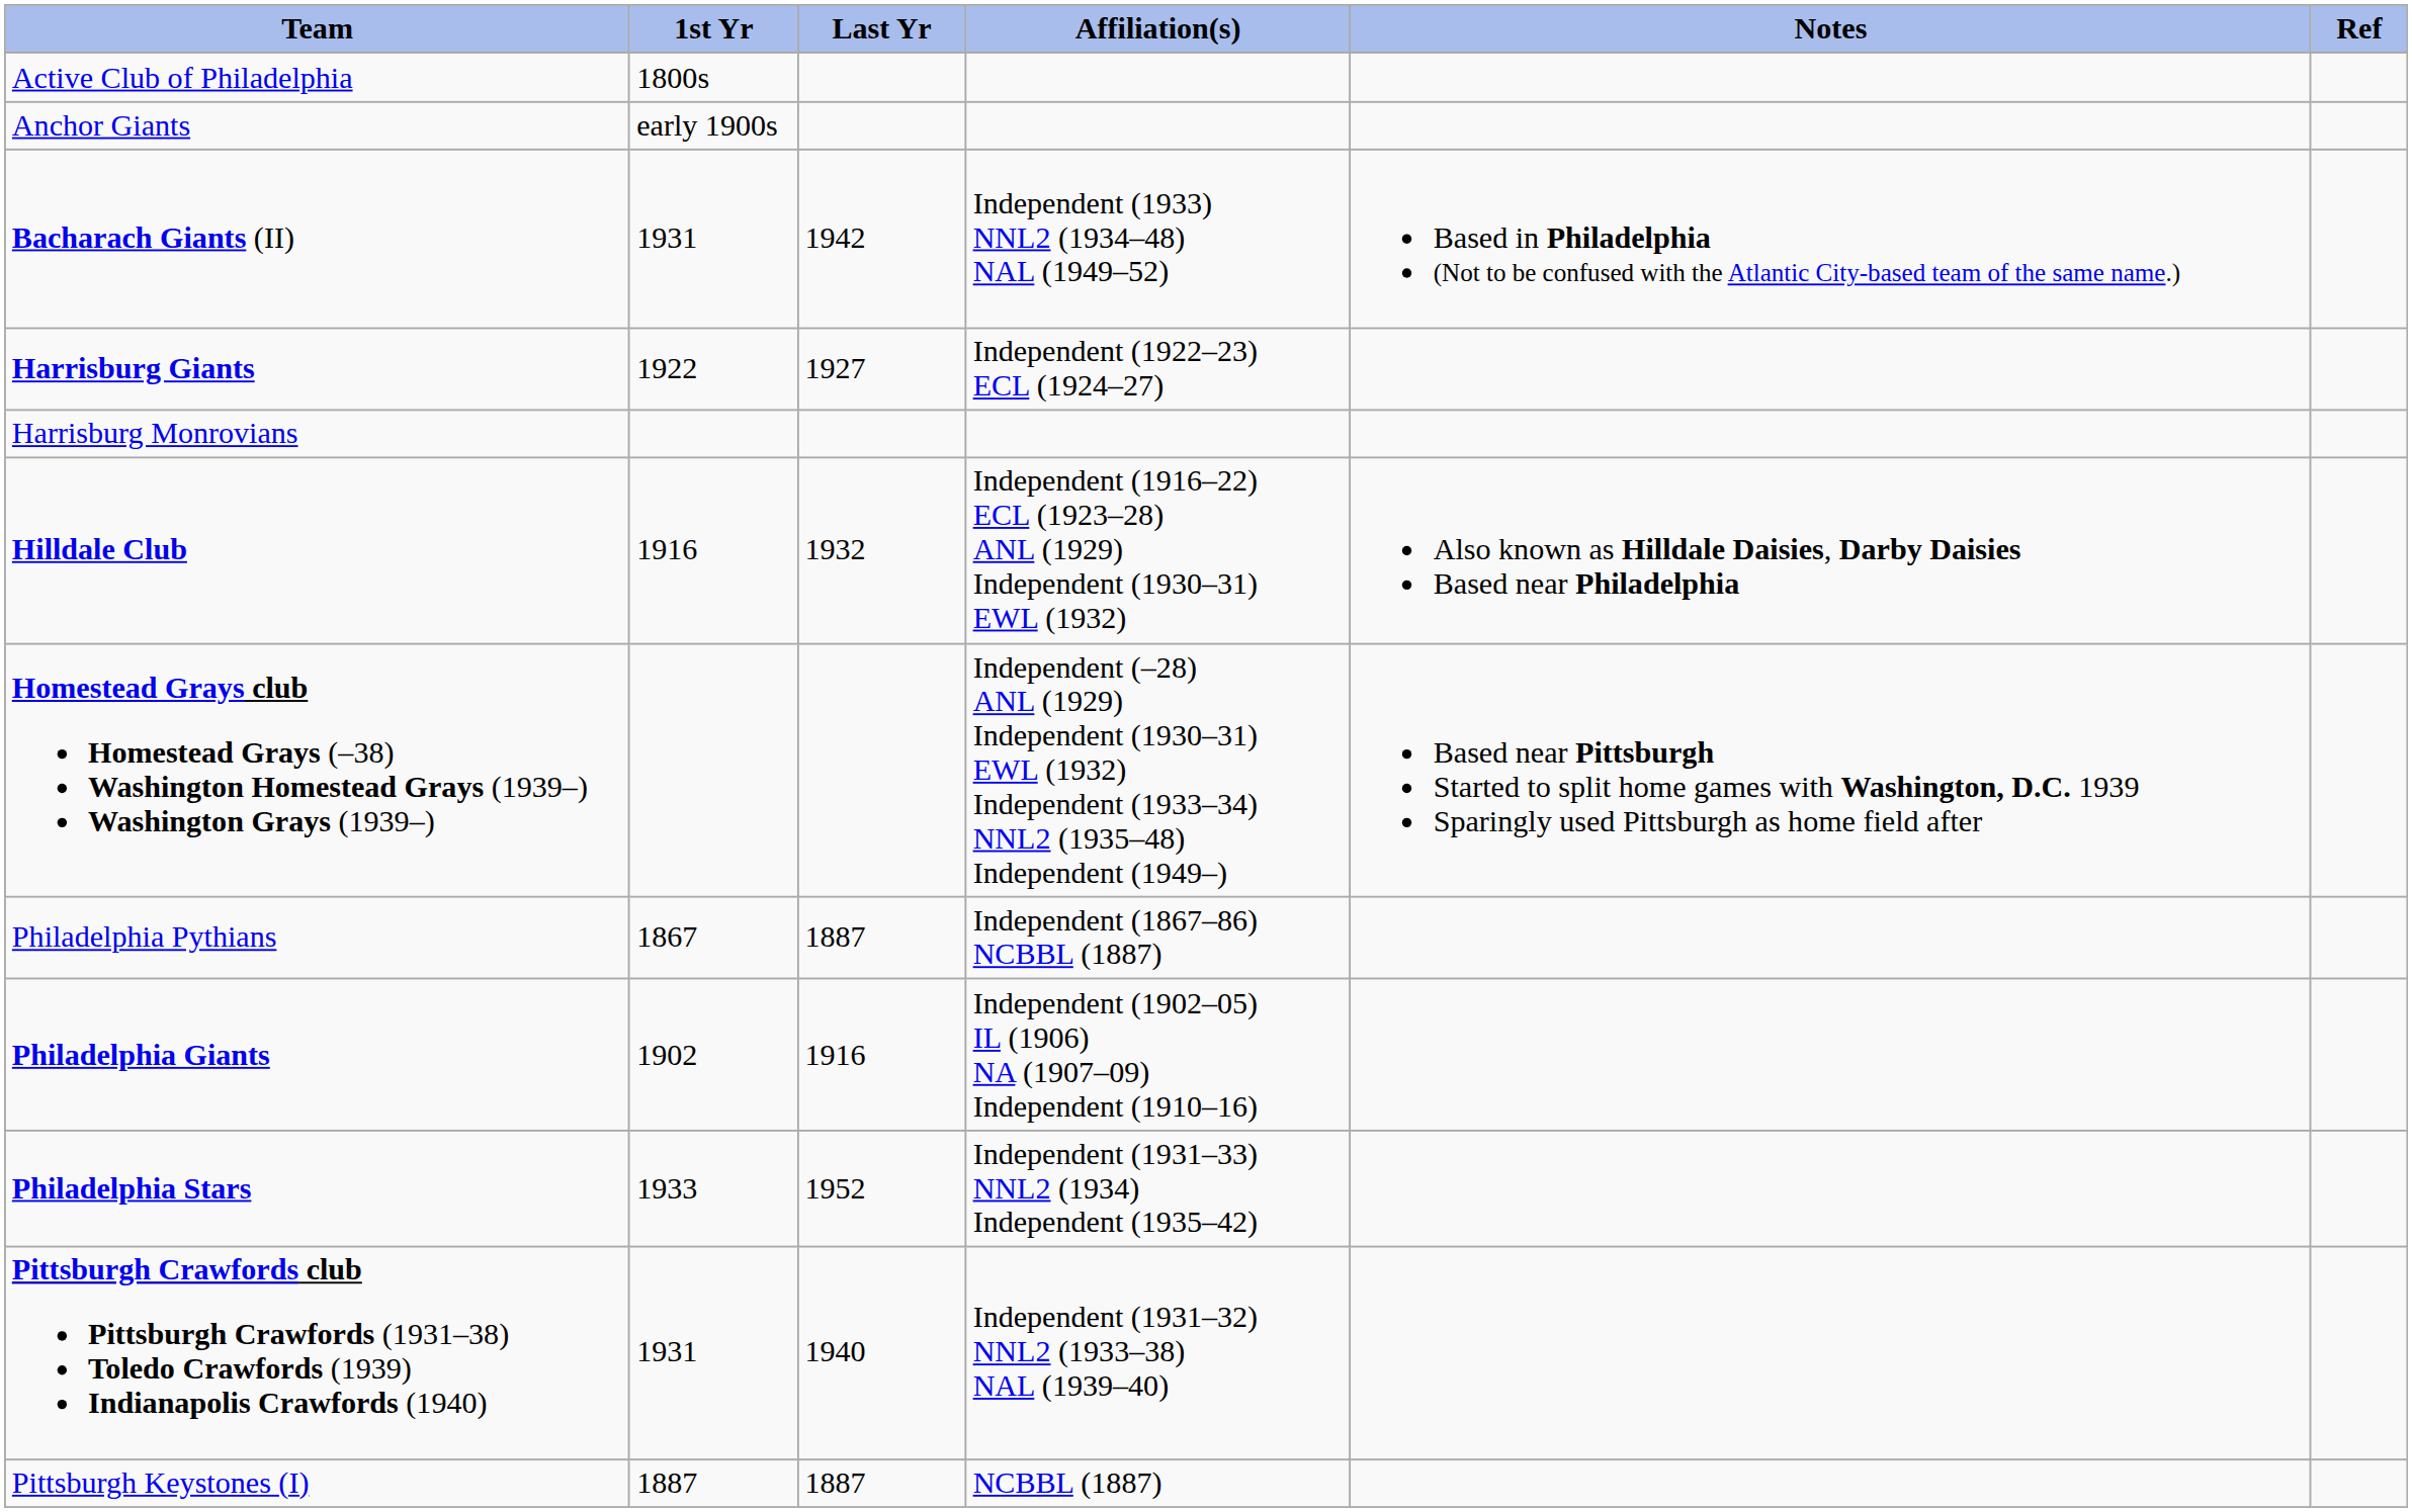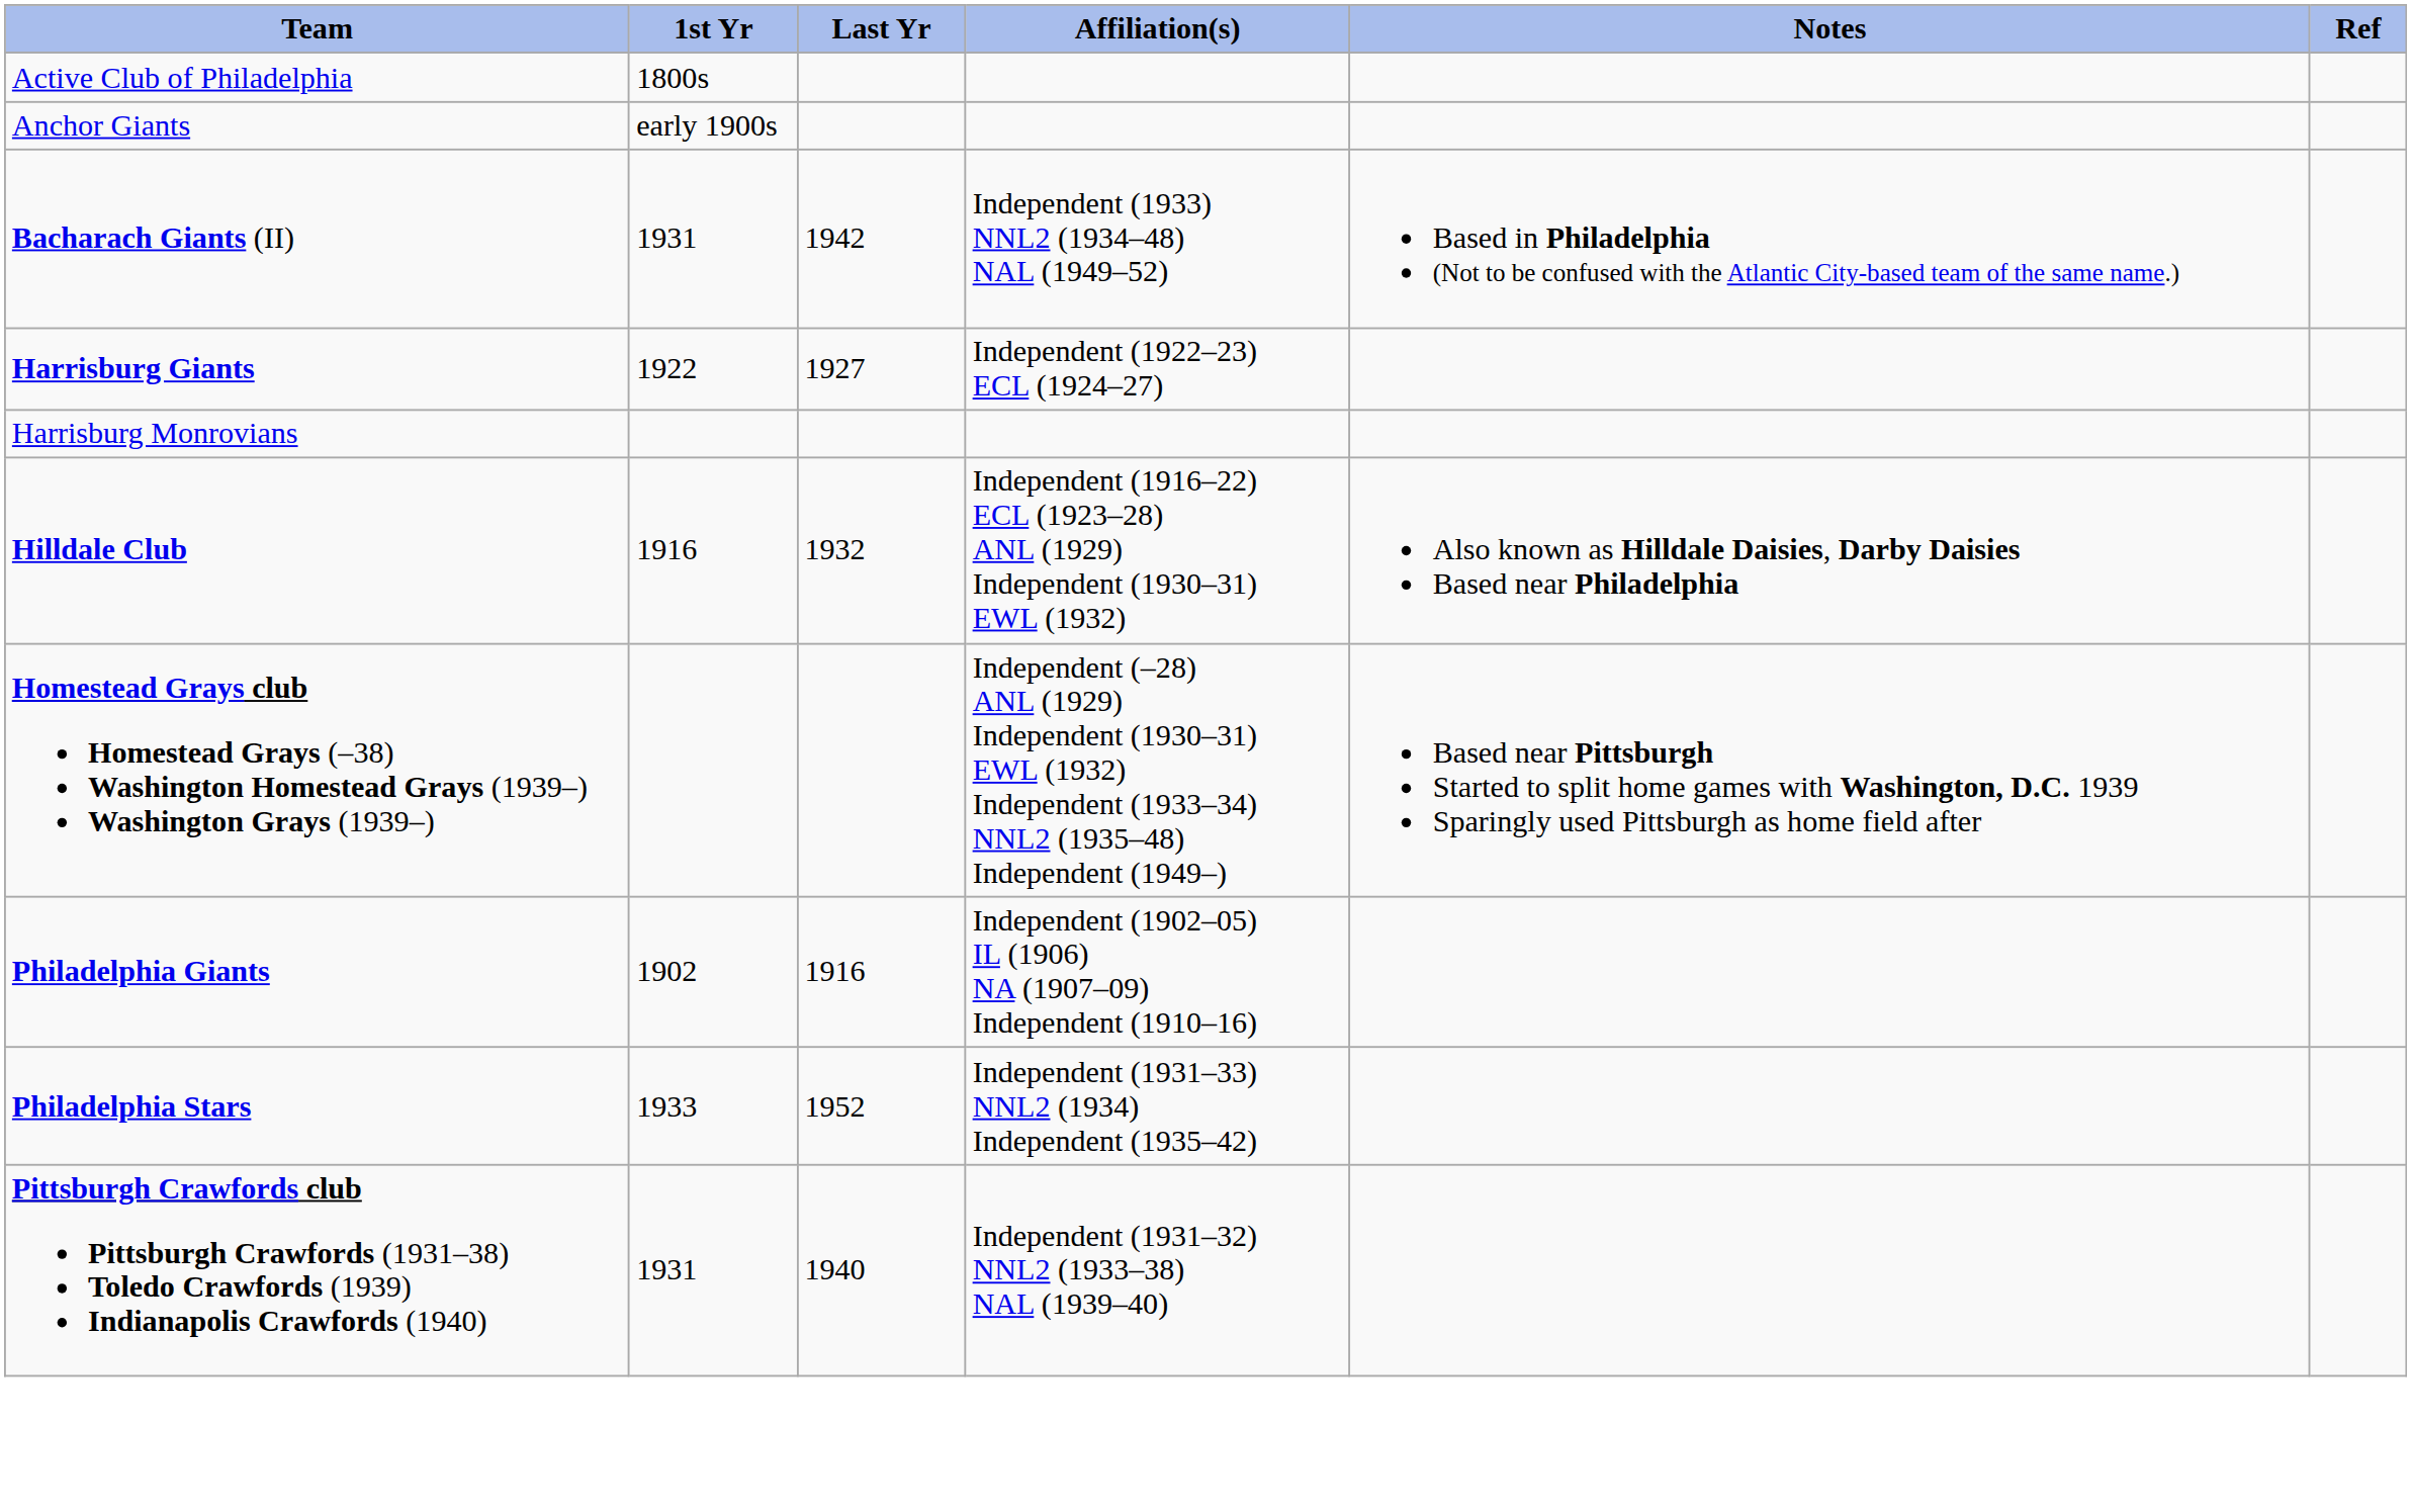 <table class="wikitable" style="width: 100%">
 <tr>
 <th style="background:#a8bdec; width:26%;">Team</th>
 <th style="width:7%; background:#a8bdec;">1st Yr</th>
 <th style="width:7%; background:#a8bdec;">Last Yr</th>
 <th style="width:16%; background:#a8bdec;">Affiliation(s)</th>
 <th style="width:40%; background:#a8bdec;">Notes</th>
 <th style="width:4%; background:#a8bdec;">Ref</th>
 </tr>
 <tr>
 <td><a href='#'>Active Club of Philadelphia</a></td>
 <td>1800s</td>
 <td></td>
 <td></td>
 <td></td>
 <td></td>
 </tr>
 <tr>
 <td><a href='#'>Anchor Giants</a></td>
 <td>early 1900s</td>
 <td></td>
 <td></td>
 <td></td>
 <td></td>
 </tr>
 <tr id="Philadelphia Bacharach Giants">
 <td><strong><a href='#'>Bacharach Giants</a></strong> (II)</td>
 <td>1931</td>
 <td>1942</td>
 <td>Independent (1933)<br><a href='#'>NNL2</a> (1934–48)<br><a href='#'>NAL</a> (1949–52)</td>
 <td><br><ul><li>Based in <strong>Philadelphia</strong></li><li><small>(Not to be confused with the <a href='#'>Atlantic City-based team of the same name</a>.)</small></li></ul></td>
 <td></td>
 </tr>
 <tr>
 <td><strong><a href='#'>Harrisburg Giants</a></strong></td>
 <td>1922</td>
 <td>1927</td>
 <td>Independent (1922–23)<br><a href='#'>ECL</a> (1924–27)</td>
 <td></td>
 <td></td>
 </tr>
 <tr>
 <td><a href='#'>Harrisburg Monrovians</a></td>
 <td></td>
 <td></td>
 <td></td>
 <td></td>
 <td></td>
 </tr>
 <tr>
 <td><strong><a href='#'>Hilldale Club</a></strong></td>
 <td>1916</td>
 <td>1932</td>
 <td>Independent (1916–22)<br><a href='#'>ECL</a> (1923–28)<br><a href='#'>ANL</a> (1929)<br>Independent (1930–31)<br><a href='#'>EWL</a> (1932)</td>
 <td><br><ul><li>Also known as <strong>Hilldale Daisies</strong>, <strong>Darby Daisies</strong></li><li>Based near <strong>Philadelphia</strong></li></ul></td>
 <td></td>
 </tr>
 <tr id="Homestead Grays">
 <td><u><strong><a href='#'>Homestead Grays</a> club</strong></u><br><ul><li><strong>Homestead Grays</strong> (–38)</li><li><strong>Washington Homestead Grays</strong> (1939–)</li><li><strong>Washington Grays</strong> (1939–)</li></ul></td>
 <td></td>
 <td></td>
 <td>Independent (–28)<br><a href='#'>ANL</a> (1929)<br>Independent (1930–31)<br><a href='#'>EWL</a> (1932)<br>Independent (1933–34)<br><a href='#'>NNL2</a> (1935–48)<br>Independent (1949–)</td>
 <td><br><ul><li>Based near <strong>Pittsburgh</strong></li><li>Started to split home games with <strong>Washington, D.C.</strong> 1939</li><li>Sparingly used Pittsburgh as home field after </li></ul></td>
 <td></td>
 </tr>
 <tr>
-<td><a href='#'>Philadelphia Pythians</a></td>
-<td>1867</td>
-<td>1887</td>
-<td>Independent (1867–86)<br><a href='#'>NCBBL</a> (1887)</td>
-<td></td>
-<td></td>
-</tr>
-<tr>
 <td><strong><a href='#'>Philadelphia Giants</a></strong></td>
 <td>1902</td>
 <td>1916</td>
 <td>Independent (1902–05)<br><a href='#'>IL</a> (1906)<br><a href='#'>NA</a> (1907–09)<br>Independent (1910–16)</td>
 <td></td>
 <td></td>
 </tr>
 <tr>
 <td><strong><a href='#'>Philadelphia Stars</a></strong></td>
 <td>1933</td>
 <td>1952</td>
 <td>Independent (1931–33)<br><a href='#'>NNL2</a> (1934)<br>Independent (1935–42)</td>
 <td></td>
 <td></td>
 </tr>
 <tr id="Pittsburgh Crawfords">
 <td><u><strong><a href='#'>Pittsburgh Crawfords</a> club</strong></u><br><ul><li><strong>Pittsburgh Crawfords</strong> (1931–38)</li><li><strong>Toledo Crawfords</strong> (1939)</li><li><strong>Indianapolis Crawfords</strong> (1940)</li></ul></td>
 <td>1931</td>
 <td>1940</td>
 <td>Independent (1931–32)<br><a href='#'>NNL2</a> (1933–38)<br><a href='#'>NAL</a> (1939–40)</td>
 <td></td>
 <td></td>
 </tr>
-<tr>
-<td><a href='#'>Pittsburgh Keystones (I)</a></td>
-<td>1887</td>
-<td>1887</td>
-<td><a href='#'>NCBBL</a> (1887)</td>
-<td></td>
-<td></td>
-</tr>
 </table>
